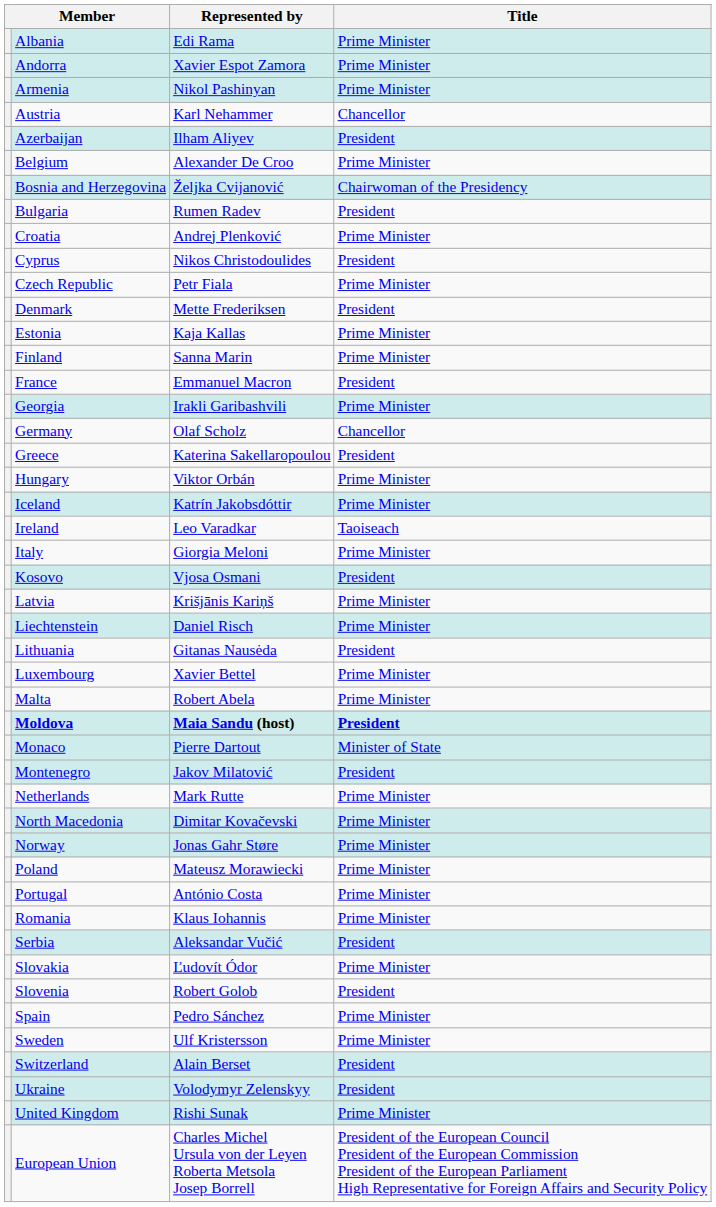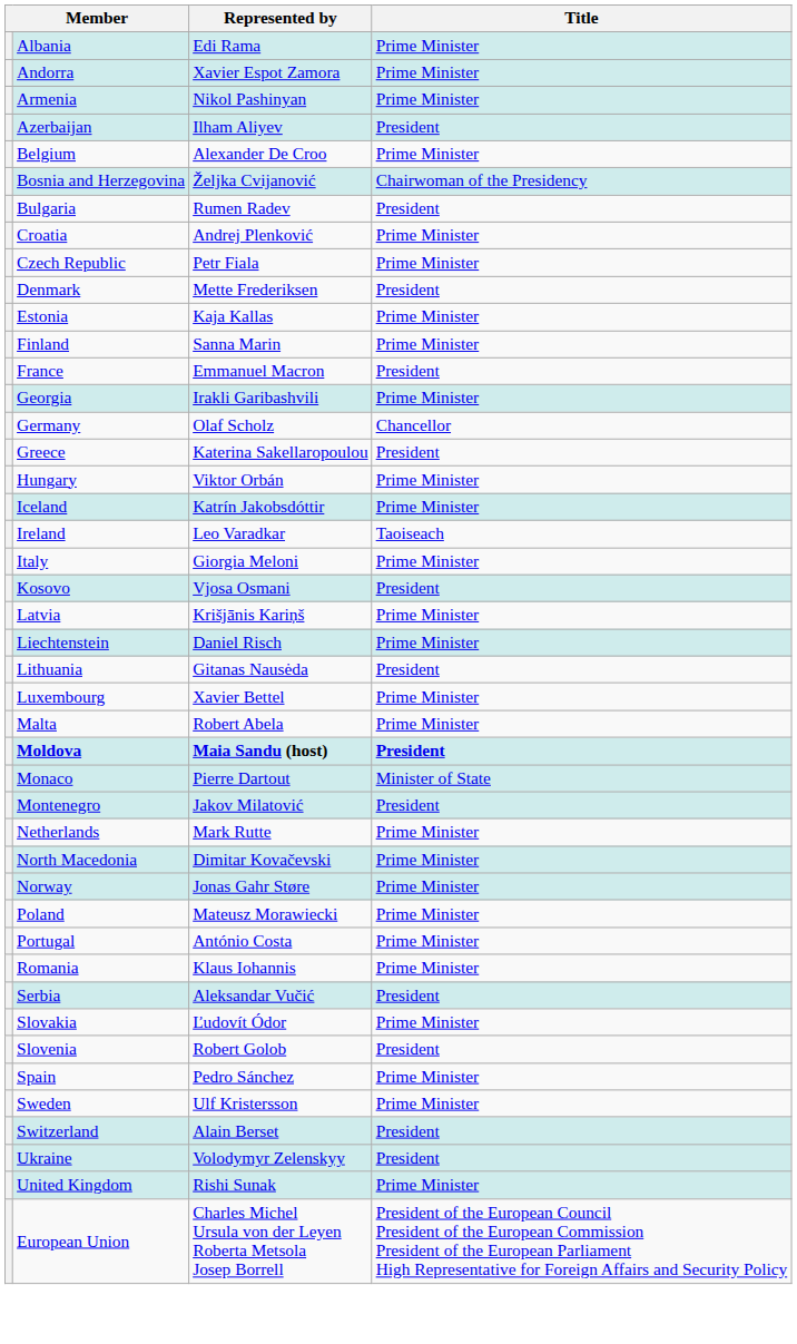 <table class="wikitable plainrowheaders">
 <tr>
 <th scope="col" colspan="2">Member</th>
 <th scope="col">Represented by</th>
 <th scope="col">Title</th>
 </tr>
 <tr bgcolor="#CFECEC"|>
 <th></th>
 <td><a href='#'>Albania</a></td>
 <td><a href='#'>Edi Rama</a></td>
 <td><a href='#'>Prime Minister</a></td>
 </tr>
 <tr bgcolor="#CFECEC"|>
 <th></th>
 <td><a href='#'>Andorra</a></td>
 <td><a href='#'>Xavier Espot Zamora</a></td>
 <td><a href='#'>Prime Minister</a></td>
 </tr>
 <tr bgcolor="#CFECEC"|>
 <th></th>
 <td><a href='#'>Armenia</a></td>
 <td><a href='#'>Nikol Pashinyan</a></td>
 <td><a href='#'>Prime Minister</a></td>
-</tr>
-<tr>
-<th></th>
-<td><a href='#'>Austria</a></td>
-<td><a href='#'>Karl Nehammer</a></td>
-<td><a href='#'>Chancellor</a></td>
 </tr>
 <tr bgcolor="#CFECEC"|>
 <th></th>
 <td><a href='#'>Azerbaijan</a></td>
 <td><a href='#'>Ilham Aliyev</a></td>
 <td><a href='#'>President</a></td>
 </tr>
 <tr>
 <th></th>
 <td><a href='#'>Belgium</a></td>
 <td><a href='#'>Alexander De Croo</a></td>
 <td><a href='#'>Prime Minister</a></td>
 </tr>
 <tr bgcolor="#CFECEC"|>
 <th></th>
 <td><a href='#'>Bosnia and Herzegovina</a></td>
 <td><a href='#'>Željka Cvijanović</a></td>
 <td><a href='#'>Chairwoman of the Presidency</a></td>
 </tr>
 <tr>
 <th></th>
 <td><a href='#'>Bulgaria</a></td>
 <td><a href='#'>Rumen Radev</a></td>
 <td><a href='#'>President</a></td>
 </tr>
 <tr>
 <th></th>
 <td><a href='#'>Croatia</a></td>
 <td><a href='#'>Andrej Plenković</a></td>
 <td><a href='#'>Prime Minister</a></td>
-</tr>
-<tr>
-<th></th>
-<td><a href='#'>Cyprus</a></td>
-<td><a href='#'>Nikos Christodoulides</a></td>
-<td><a href='#'>President</a></td>
 </tr>
 <tr>
 <th></th>
 <td><a href='#'>Czech Republic</a></td>
 <td><a href='#'>Petr Fiala</a></td>
 <td><a href='#'>Prime Minister</a></td>
 </tr>
 <tr>
 <th></th>
 <td><a href='#'>Denmark</a></td>
 <td><a href='#'>Mette Frederiksen</a></td>
 <td><a href='#'>President</a></td>
 </tr>
 <tr>
 <th></th>
 <td><a href='#'>Estonia</a></td>
 <td><a href='#'>Kaja Kallas</a></td>
 <td><a href='#'>Prime Minister</a></td>
 </tr>
 <tr>
 <th></th>
 <td><a href='#'>Finland</a></td>
 <td><a href='#'>Sanna Marin</a></td>
 <td><a href='#'>Prime Minister</a></td>
 </tr>
 <tr>
 <th></th>
 <td><a href='#'>France</a></td>
 <td><a href='#'>Emmanuel Macron</a></td>
 <td><a href='#'>President</a></td>
 </tr>
 <tr bgcolor="#CFECEC"|>
 <th></th>
 <td><a href='#'>Georgia</a></td>
 <td><a href='#'>Irakli Garibashvili</a></td>
 <td><a href='#'>Prime Minister</a></td>
 </tr>
 <tr>
 <th></th>
 <td><a href='#'>Germany</a></td>
 <td><a href='#'>Olaf Scholz</a></td>
 <td><a href='#'>Chancellor</a></td>
 </tr>
 <tr>
 <th></th>
 <td><a href='#'>Greece</a></td>
 <td><a href='#'>Katerina Sakellaropoulou</a></td>
 <td><a href='#'>President</a></td>
 </tr>
 <tr>
 <th></th>
 <td><a href='#'>Hungary</a></td>
 <td><a href='#'>Viktor Orbán</a></td>
 <td><a href='#'>Prime Minister</a></td>
 </tr>
 <tr bgcolor="#CFECEC"|>
 <th></th>
 <td><a href='#'>Iceland</a></td>
 <td><a href='#'>Katrín Jakobsdóttir</a></td>
 <td><a href='#'>Prime Minister</a></td>
 </tr>
 <tr>
 <th></th>
 <td><a href='#'>Ireland</a></td>
 <td><a href='#'>Leo Varadkar</a></td>
 <td><a href='#'>Taoiseach</a></td>
 </tr>
 <tr>
 <th></th>
 <td><a href='#'>Italy</a></td>
 <td><a href='#'>Giorgia Meloni</a></td>
 <td><a href='#'>Prime Minister</a></td>
 </tr>
 <tr bgcolor="#CFECEC"|>
 <th></th>
 <td><a href='#'>Kosovo</a></td>
 <td><a href='#'>Vjosa Osmani</a></td>
 <td><a href='#'>President</a></td>
 </tr>
 <tr>
 <th></th>
 <td><a href='#'>Latvia</a></td>
 <td><a href='#'>Krišjānis Kariņš</a></td>
 <td><a href='#'>Prime Minister</a></td>
 </tr>
 <tr bgcolor="#CFECEC"|>
 <th></th>
 <td><a href='#'>Liechtenstein</a></td>
 <td><a href='#'>Daniel Risch</a></td>
 <td><a href='#'>Prime Minister</a></td>
 </tr>
 <tr>
 <th></th>
 <td><a href='#'>Lithuania</a></td>
 <td><a href='#'>Gitanas Nausėda</a></td>
 <td><a href='#'>President</a></td>
 </tr>
 <tr>
 <th></th>
 <td><a href='#'>Luxembourg</a></td>
 <td><a href='#'>Xavier Bettel</a></td>
 <td><a href='#'>Prime Minister</a></td>
 </tr>
 <tr>
 <th></th>
 <td><a href='#'>Malta</a></td>
 <td><a href='#'>Robert Abela</a></td>
 <td><a href='#'>Prime Minister</a></td>
 </tr>
 <tr bgcolor="#CFECEC"|>
 <th></th>
 <td><strong><a href='#'>Moldova</a></strong></td>
 <td><strong><a href='#'>Maia Sandu</a> (host)</strong></td>
 <td><strong><a href='#'>President</a></strong></td>
 </tr>
 <tr bgcolor="#CFECEC"|>
 <th></th>
 <td><a href='#'>Monaco</a></td>
 <td><a href='#'>Pierre Dartout</a></td>
 <td><a href='#'>Minister of State</a></td>
 </tr>
 <tr bgcolor="#CFECEC"|>
 <th></th>
 <td><a href='#'>Montenegro</a></td>
 <td><a href='#'>Jakov Milatović</a></td>
 <td><a href='#'>President</a></td>
 </tr>
 <tr>
 <th></th>
 <td><a href='#'>Netherlands</a></td>
 <td><a href='#'>Mark Rutte</a></td>
 <td><a href='#'>Prime Minister</a></td>
 </tr>
 <tr bgcolor="#CFECEC"|>
 <th></th>
 <td><a href='#'>North Macedonia</a></td>
 <td><a href='#'>Dimitar Kovačevski</a></td>
 <td><a href='#'>Prime Minister</a></td>
 </tr>
 <tr bgcolor="#CFECEC"|>
 <th></th>
 <td><a href='#'>Norway</a></td>
 <td><a href='#'>Jonas Gahr Støre</a></td>
 <td><a href='#'>Prime Minister</a></td>
 </tr>
 <tr>
 <th></th>
 <td><a href='#'>Poland</a></td>
 <td><a href='#'>Mateusz Morawiecki</a></td>
 <td><a href='#'>Prime Minister</a></td>
 </tr>
 <tr>
 <th></th>
 <td><a href='#'>Portugal</a></td>
 <td><a href='#'>António Costa</a></td>
 <td><a href='#'>Prime Minister</a></td>
 </tr>
 <tr>
 <th></th>
 <td><a href='#'>Romania</a></td>
 <td><a href='#'>Klaus Iohannis</a></td>
 <td><a href='#'>Prime Minister</a></td>
 </tr>
 <tr bgcolor="#CFECEC"|>
 <th></th>
 <td><a href='#'>Serbia</a></td>
 <td><a href='#'>Aleksandar Vučić</a></td>
 <td><a href='#'>President</a></td>
 </tr>
 <tr>
 <th></th>
 <td><a href='#'>Slovakia</a></td>
 <td><a href='#'>Ľudovít Ódor</a></td>
 <td><a href='#'>Prime Minister</a></td>
 </tr>
 <tr>
 <th></th>
 <td><a href='#'>Slovenia</a></td>
 <td><a href='#'>Robert Golob</a></td>
 <td><a href='#'>President</a></td>
 </tr>
 <tr>
 <th></th>
 <td><a href='#'>Spain</a></td>
 <td><a href='#'>Pedro Sánchez</a></td>
 <td><a href='#'>Prime Minister</a></td>
 </tr>
 <tr>
 <th></th>
 <td><a href='#'>Sweden</a></td>
 <td><a href='#'>Ulf Kristersson</a></td>
 <td><a href='#'>Prime Minister</a></td>
 </tr>
 <tr bgcolor="#CFECEC"|>
 <th></th>
 <td><a href='#'>Switzerland</a></td>
 <td><a href='#'>Alain Berset</a></td>
 <td><a href='#'>President</a></td>
 </tr>
 <tr bgcolor="#CFECEC"|>
 <th></th>
 <td><a href='#'>Ukraine</a></td>
 <td><a href='#'>Volodymyr Zelenskyy</a></td>
 <td><a href='#'>President</a></td>
 </tr>
 <tr bgcolor="#CFECEC"|>
 <th></th>
 <td><a href='#'>United Kingdom</a></td>
 <td><a href='#'>Rishi Sunak</a></td>
 <td><a href='#'>Prime Minister</a></td>
 </tr>
 <tr>
 <th></th>
 <td><a href='#'>European Union</a></td>
 <td><a href='#'>Charles Michel</a><br><a href='#'>Ursula von der Leyen</a><br><a href='#'>Roberta Metsola</a><br><a href='#'>Josep Borrell</a></td>
 <td><a href='#'>President of the European Council</a><br><a href='#'>President of the European Commission</a><br><a href='#'>President of the European Parliament</a><br><a href='#'>High Representative for Foreign Affairs and Security Policy</a></td>
 </tr>
 </table>
